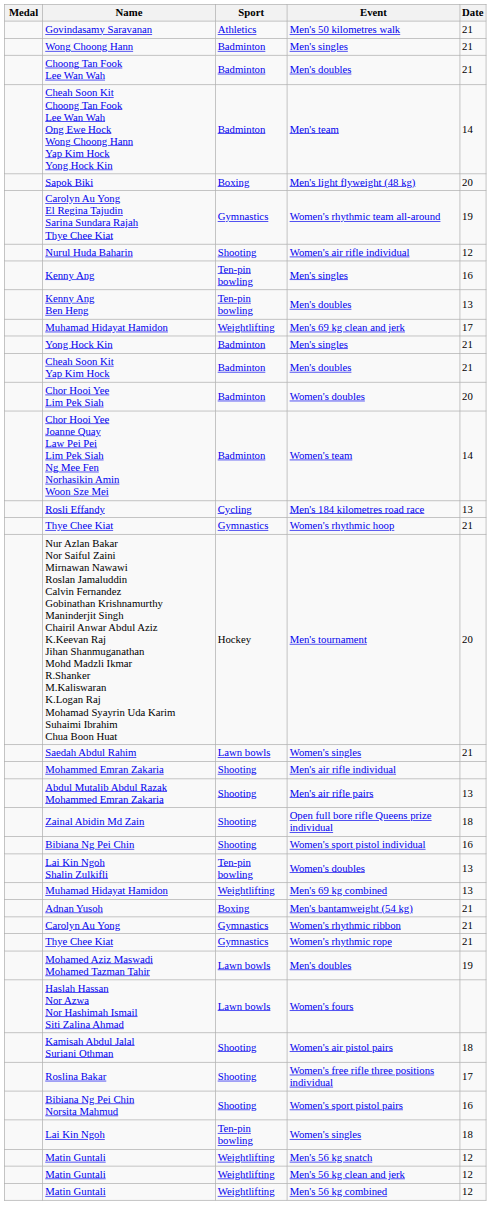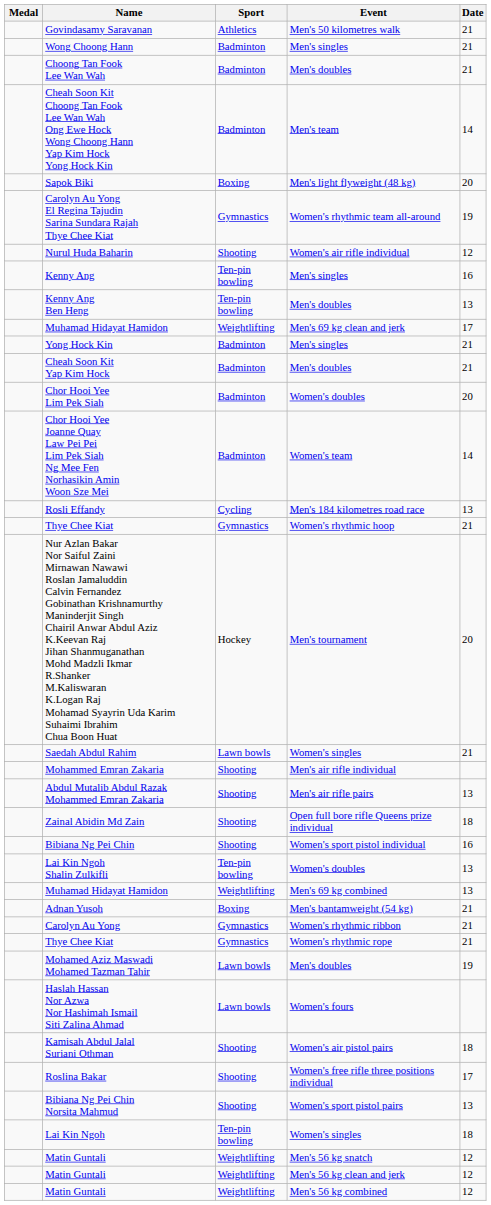 <table class="wikitable sortable" style="font-size:100%">
 <tr>
 <th width="50">Medal</th>
 <th width="250">Name</th>
 <th width="100">Sport</th>
 <th width="250">Event</th>
 <th width="20">Date</th>
 </tr>
 <tr>
 <td></td>
 <td><a href='#'>Govindasamy Saravanan</a></td>
 <td><a href='#'>Athletics</a></td>
 <td><a href='#'>Men's 50 kilometres walk</a></td>
 <td>21</td>
 </tr>
 <tr>
 <td></td>
 <td><a href='#'>Wong Choong Hann</a></td>
 <td><a href='#'>Badminton</a></td>
 <td><a href='#'>Men's singles</a></td>
 <td>21</td>
 </tr>
 <tr>
 <td></td>
 <td><a href='#'>Choong Tan Fook</a><br><a href='#'>Lee Wan Wah</a></td>
 <td><a href='#'>Badminton</a></td>
 <td><a href='#'>Men's doubles</a></td>
 <td>21</td>
 </tr>
 <tr>
 <td></td>
 <td><a href='#'>Cheah Soon Kit</a><br><a href='#'>Choong Tan Fook</a><br><a href='#'>Lee Wan Wah</a><br><a href='#'>Ong Ewe Hock</a><br><a href='#'>Wong Choong Hann</a><br><a href='#'>Yap Kim Hock</a><br><a href='#'>Yong Hock Kin</a></td>
 <td><a href='#'>Badminton</a></td>
 <td><a href='#'>Men's team</a></td>
 <td>14</td>
 </tr>
 <tr>
 <td></td>
 <td><a href='#'>Sapok Biki</a></td>
 <td><a href='#'>Boxing</a></td>
 <td><a href='#'>Men's light flyweight (48 kg)</a></td>
 <td>20</td>
 </tr>
 <tr>
 <td></td>
 <td><a href='#'>Carolyn Au Yong</a><br><a href='#'>El Regina Tajudin</a><br><a href='#'>Sarina Sundara Rajah</a><br><a href='#'>Thye Chee Kiat</a></td>
 <td><a href='#'>Gymnastics</a></td>
 <td><a href='#'>Women's rhythmic team all-around</a></td>
 <td>19</td>
 </tr>
 <tr>
 <td></td>
 <td><a href='#'>Nurul Huda Baharin</a></td>
 <td><a href='#'>Shooting</a></td>
 <td><a href='#'>Women's air rifle individual</a></td>
 <td>12</td>
 </tr>
 <tr>
 <td></td>
 <td><a href='#'>Kenny Ang</a></td>
 <td><a href='#'>Ten-pin bowling</a></td>
 <td><a href='#'>Men's singles</a></td>
 <td>16</td>
 </tr>
 <tr>
 <td></td>
 <td><a href='#'>Kenny Ang</a><br><a href='#'>Ben Heng</a></td>
 <td><a href='#'>Ten-pin bowling</a></td>
 <td><a href='#'>Men's doubles</a></td>
 <td>13</td>
 </tr>
 <tr>
 <td></td>
 <td><a href='#'>Muhamad Hidayat Hamidon</a></td>
 <td><a href='#'>Weightlifting</a></td>
 <td><a href='#'>Men's 69 kg clean and jerk</a></td>
 <td>17</td>
 </tr>
 <tr>
 <td></td>
 <td><a href='#'>Yong Hock Kin</a></td>
 <td><a href='#'>Badminton</a></td>
 <td><a href='#'>Men's singles</a></td>
 <td>21</td>
 </tr>
 <tr>
 <td></td>
 <td><a href='#'>Cheah Soon Kit</a><br><a href='#'>Yap Kim Hock</a></td>
 <td><a href='#'>Badminton</a></td>
 <td><a href='#'>Men's doubles</a></td>
 <td>21</td>
 </tr>
 <tr>
 <td></td>
 <td><a href='#'>Chor Hooi Yee</a><br><a href='#'>Lim Pek Siah</a></td>
 <td><a href='#'>Badminton</a></td>
 <td><a href='#'>Women's doubles</a></td>
 <td>20</td>
 </tr>
 <tr>
 <td></td>
 <td><a href='#'>Chor Hooi Yee</a><br><a href='#'>Joanne Quay</a><br><a href='#'>Law Pei Pei</a><br><a href='#'>Lim Pek Siah</a><br><a href='#'>Ng Mee Fen</a><br><a href='#'>Norhasikin Amin</a><br><a href='#'>Woon Sze Mei</a></td>
 <td><a href='#'>Badminton</a></td>
 <td><a href='#'>Women's team</a></td>
 <td>14</td>
 </tr>
 <tr>
 <td></td>
 <td><a href='#'>Rosli Effandy</a></td>
 <td><a href='#'>Cycling</a></td>
 <td><a href='#'>Men's 184 kilometres road race</a></td>
 <td>13</td>
 </tr>
 <tr>
 <td></td>
 <td><a href='#'>Thye Chee Kiat</a></td>
 <td><a href='#'>Gymnastics</a></td>
 <td><a href='#'>Women's rhythmic hoop</a></td>
 <td>21</td>
 </tr>
 <tr>
 <td></td>
 <td>Nur Azlan Bakar<br>Nor Saiful Zaini<br>Mirnawan Nawawi<br>Roslan Jamaluddin<br>Calvin Fernandez<br>Gobinathan Krishnamurthy<br>Maninderjit Singh<br>Chairil Anwar Abdul Aziz<br>K.Keevan Raj<br>Jihan Shanmuganathan<br>Mohd Madzli Ikmar<br>R.Shanker<br>M.Kaliswaran<br>K.Logan Raj<br>Mohamad Syayrin Uda Karim<br>Suhaimi Ibrahim<br>Chua Boon Huat</td>
 <td>Hockey</td>
 <td><a href='#'>Men's tournament</a></td>
 <td>20</td>
 </tr>
 <tr>
 <td></td>
 <td><a href='#'>Saedah Abdul Rahim</a></td>
 <td><a href='#'>Lawn bowls</a></td>
 <td><a href='#'>Women's singles</a></td>
 <td>21</td>
 </tr>
 <tr>
 <td></td>
 <td><a href='#'>Mohammed Emran Zakaria</a></td>
 <td><a href='#'>Shooting</a></td>
 <td><a href='#'>Men's air rifle individual</a></td>
 <td></td>
 </tr>
 <tr>
 <td></td>
 <td><a href='#'>Abdul Mutalib Abdul Razak</a><br><a href='#'>Mohammed Emran Zakaria</a></td>
 <td><a href='#'>Shooting</a></td>
 <td><a href='#'>Men's air rifle pairs</a></td>
 <td>13</td>
 </tr>
 <tr>
 <td></td>
 <td><a href='#'>Zainal Abidin Md Zain</a></td>
 <td><a href='#'>Shooting</a></td>
 <td><a href='#'>Open full bore rifle Queens prize individual</a></td>
 <td>18</td>
 </tr>
 <tr>
 <td></td>
 <td><a href='#'>Bibiana Ng Pei Chin</a></td>
 <td><a href='#'>Shooting</a></td>
 <td><a href='#'>Women's sport pistol individual</a></td>
 <td>16</td>
 </tr>
 <tr>
 <td></td>
 <td><a href='#'>Lai Kin Ngoh</a><br><a href='#'>Shalin Zulkifli</a></td>
 <td><a href='#'>Ten-pin bowling</a></td>
 <td><a href='#'>Women's doubles</a></td>
 <td>13</td>
 </tr>
 <tr>
 <td></td>
 <td><a href='#'>Muhamad Hidayat Hamidon</a></td>
 <td><a href='#'>Weightlifting</a></td>
 <td><a href='#'>Men's 69 kg combined</a></td>
 <td>13</td>
 </tr>
 <tr>
 <td></td>
 <td><a href='#'>Adnan Yusoh</a></td>
 <td><a href='#'>Boxing</a></td>
 <td><a href='#'>Men's bantamweight (54 kg)</a></td>
 <td>21</td>
 </tr>
 <tr>
 <td></td>
 <td><a href='#'>Carolyn Au Yong</a></td>
 <td><a href='#'>Gymnastics</a></td>
 <td><a href='#'>Women's rhythmic ribbon</a></td>
 <td>21</td>
 </tr>
 <tr>
 <td></td>
 <td><a href='#'>Thye Chee Kiat</a></td>
 <td><a href='#'>Gymnastics</a></td>
 <td><a href='#'>Women's rhythmic rope</a></td>
 <td>21</td>
 </tr>
 <tr>
 <td></td>
 <td><a href='#'>Mohamed Aziz Maswadi</a><br><a href='#'>Mohamed Tazman Tahir</a></td>
 <td><a href='#'>Lawn bowls</a></td>
 <td><a href='#'>Men's doubles</a></td>
 <td>19</td>
 </tr>
 <tr>
 <td></td>
 <td><a href='#'>Haslah Hassan</a><br><a href='#'>Nor Azwa</a><br><a href='#'>Nor Hashimah Ismail</a><br><a href='#'>Siti Zalina Ahmad</a></td>
 <td><a href='#'>Lawn bowls</a></td>
 <td><a href='#'>Women's fours</a></td>
 <td></td>
 </tr>
 <tr>
 <td></td>
 <td><a href='#'>Kamisah Abdul Jalal</a><br><a href='#'>Suriani Othman</a></td>
 <td><a href='#'>Shooting</a></td>
 <td><a href='#'>Women's air pistol pairs</a></td>
 <td>18</td>
 </tr>
 <tr>
 <td></td>
 <td><a href='#'>Roslina Bakar</a></td>
 <td><a href='#'>Shooting</a></td>
 <td><a href='#'>Women's free rifle three positions individual</a></td>
 <td>17</td>
 </tr>
 <tr>
 <td></td>
 <td><a href='#'>Bibiana Ng Pei Chin</a><br><a href='#'>Norsita Mahmud</a></td>
 <td><a href='#'>Shooting</a></td>
 <td><a href='#'>Women's sport pistol pairs</a></td>
-<td>16</td>
+<td>13</td>
 </tr>
 <tr>
 <td></td>
 <td><a href='#'>Lai Kin Ngoh</a></td>
 <td><a href='#'>Ten-pin bowling</a></td>
 <td><a href='#'>Women's singles</a></td>
 <td>18</td>
 </tr>
 <tr>
 <td></td>
 <td><a href='#'>Matin Guntali</a></td>
 <td><a href='#'>Weightlifting</a></td>
 <td><a href='#'>Men's 56 kg snatch</a></td>
 <td>12</td>
 </tr>
 <tr>
 <td></td>
 <td><a href='#'>Matin Guntali</a></td>
 <td><a href='#'>Weightlifting</a></td>
 <td><a href='#'>Men's 56 kg clean and jerk</a></td>
 <td>12</td>
 </tr>
 <tr>
 <td></td>
 <td><a href='#'>Matin Guntali</a></td>
 <td><a href='#'>Weightlifting</a></td>
 <td><a href='#'>Men's 56 kg combined</a></td>
 <td>12</td>
 </tr>
 </table>
